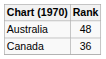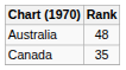 <table class="wikitable">
 <tr>
 <th>Chart (1970)</th>
 <th style="text-align:center;">Rank</th>
 </tr>
 <tr>
 <td>Australia </td>
 <td style="text-align:center;">48</td>
 </tr>
 <tr>
 <td>Canada </td>
-<td style="text-align:center;">36</td>
+<td style="text-align:center;">35</td>
 </tr>
 <tr>
 </tr>
 </table>
